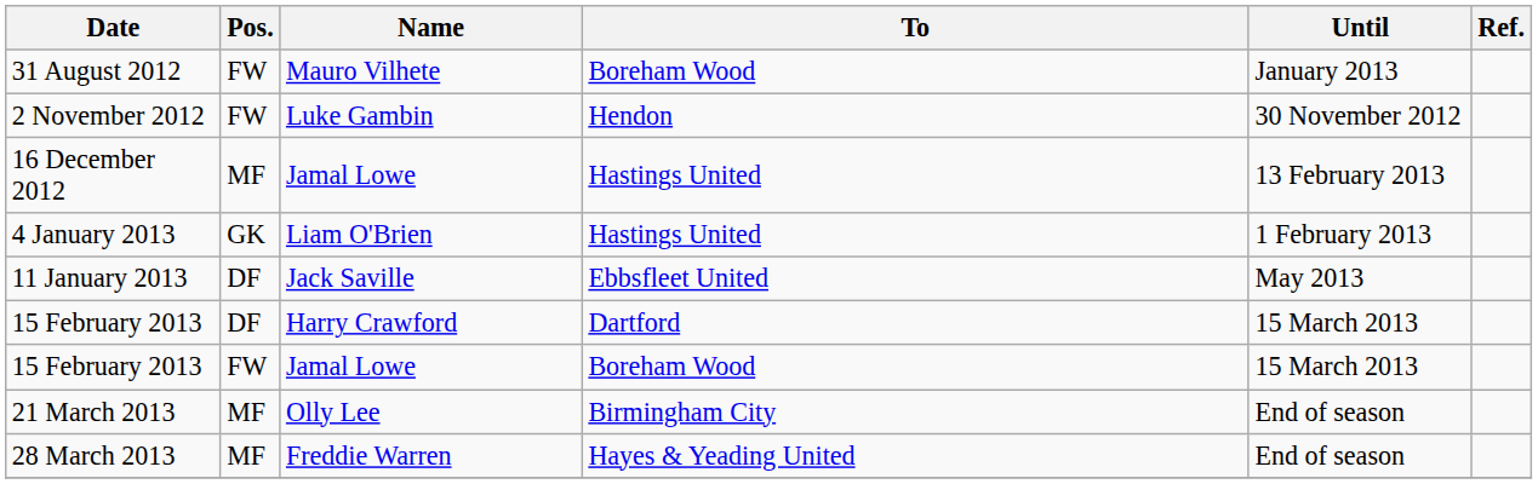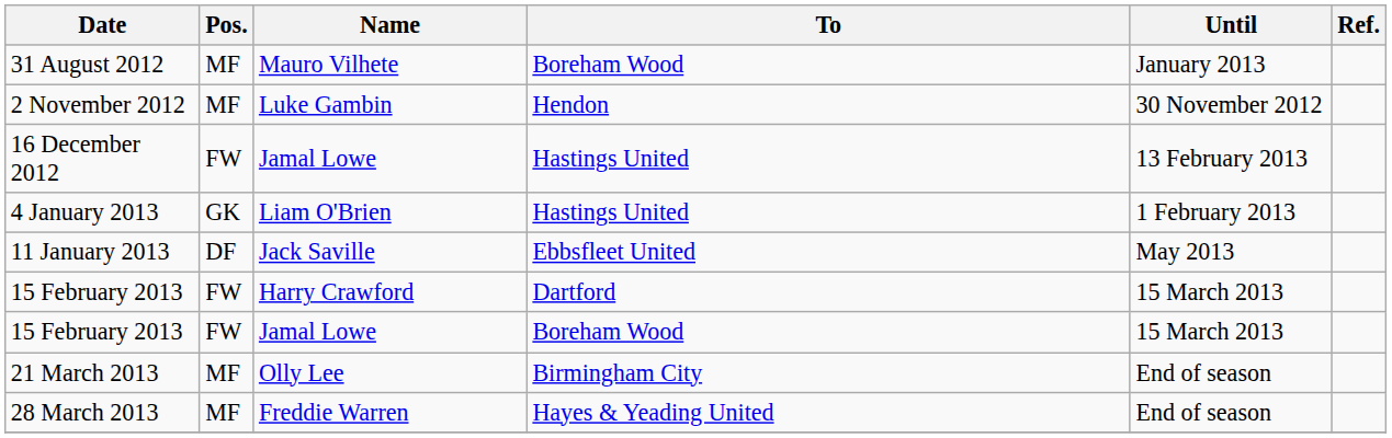 <table class="wikitable" style="font-size:95%;">
 <tr>
 <th style="width:120px;">Date</th>
 <th style="width:25px;">Pos.</th>
 <th style="width:175px;">Name</th>
 <th style="width:400px;">To</th>
 <th style="width:125px;">Until</th>
 <th style="width:25px;">Ref.</th>
 </tr>
 <tr>
 <td>31 August 2012</td>
-<td>FW</td>
+<td>MF</td>
 <td> <a href='#'>Mauro Vilhete</a></td>
 <td> <a href='#'>Boreham Wood</a></td>
 <td>January 2013</td>
 <td></td>
 </tr>
 <tr>
 <td>2 November 2012</td>
-<td>FW</td>
+<td>MF</td>
 <td> <a href='#'>Luke Gambin</a></td>
 <td> <a href='#'>Hendon</a></td>
 <td>30 November 2012</td>
 <td></td>
 </tr>
 <tr>
 <td>16 December 2012</td>
-<td>MF</td>
+<td>FW</td>
 <td> <a href='#'>Jamal Lowe</a></td>
 <td> <a href='#'>Hastings United</a></td>
 <td>13 February 2013</td>
 <td></td>
 </tr>
 <tr>
 <td>4 January 2013</td>
 <td>GK</td>
 <td> <a href='#'>Liam O'Brien</a></td>
 <td> <a href='#'>Hastings United</a></td>
 <td>1 February 2013</td>
 <td></td>
 </tr>
 <tr>
 <td>11 January 2013</td>
 <td>DF</td>
 <td> <a href='#'>Jack Saville</a></td>
 <td> <a href='#'>Ebbsfleet United</a></td>
 <td>May 2013</td>
 <td></td>
 </tr>
 <tr>
 <td>15 February 2013</td>
-<td>DF</td>
+<td>FW</td>
 <td> <a href='#'>Harry Crawford</a></td>
 <td> <a href='#'>Dartford</a></td>
 <td>15 March 2013</td>
 <td></td>
 </tr>
 <tr>
 <td>15 February 2013</td>
 <td>FW</td>
 <td> <a href='#'>Jamal Lowe</a></td>
 <td> <a href='#'>Boreham Wood</a></td>
 <td>15 March 2013</td>
 <td></td>
 </tr>
 <tr>
 <td>21 March 2013</td>
 <td>MF</td>
 <td> <a href='#'>Olly Lee</a></td>
 <td> <a href='#'>Birmingham City</a></td>
 <td>End of season</td>
 <td></td>
 </tr>
 <tr>
 <td>28 March 2013</td>
 <td>MF</td>
 <td> <a href='#'>Freddie Warren</a></td>
 <td> <a href='#'>Hayes & Yeading United</a></td>
 <td>End of season</td>
 <td></td>
 </tr>
 <tr>
 </tr>
 <tr>
 </tr>
 </table>
